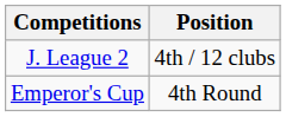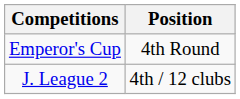 <table class="wikitable" style="text-align:center;">
 <tr>
 <th>Competitions</th>
 <th>Position</th>
 </tr>
 <tr>
+<td><a href='#'>Emperor's Cup</a></td>
+<td>4th Round</td>
+</tr>
+<tr>
 <td><a href='#'>J. League 2</a></td>
 <td>4th / 12 clubs</td>
 </tr>
-<tr>
-<td><a href='#'>Emperor's Cup</a></td>
-<td>4th Round</td>
-</tr>
 </table>
